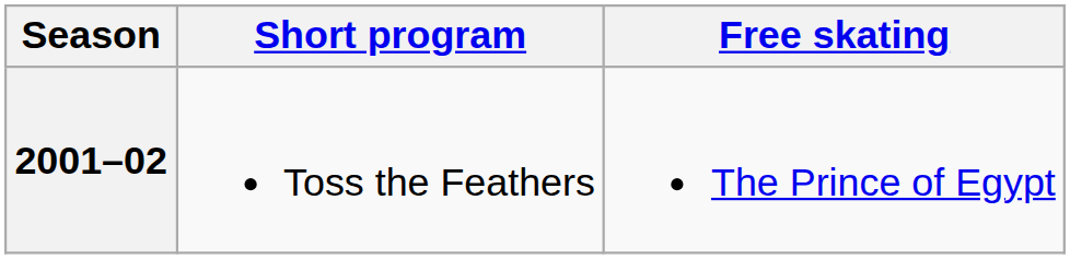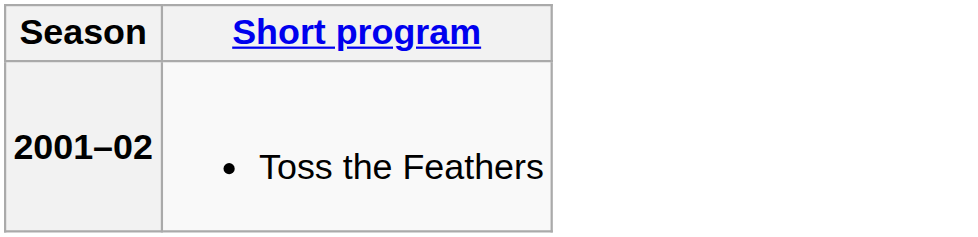 <table class=wikitable style=text-align:center>
 <tr>
 <th>Season</th>
 <th><a href='#'>Short program</a></th>
-<th><a href='#'>Free skating</a></th>
 </tr>
 <tr>
 <th>2001–02 <br> </th>
 <td><br><ul><li>Toss the Feathers</li></ul></td>
-<td><br><ul><li><a href='#'>The Prince of Egypt</a> <br></li></ul></td>
 </tr>
 </table>
